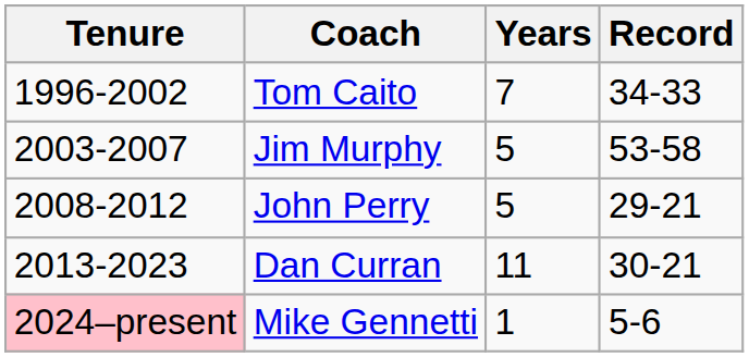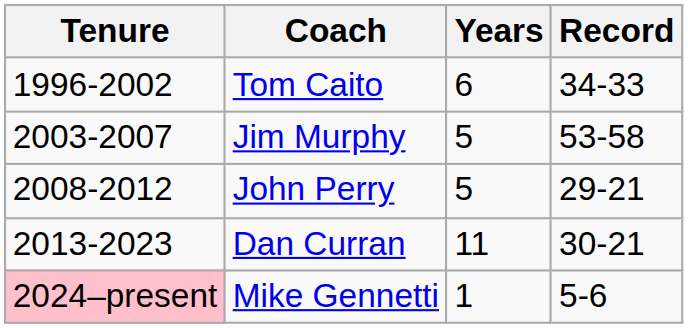 <table class="wikitable">
 <tr>
 <th>Tenure</th>
 <th>Coach</th>
 <th>Years</th>
 <th>Record</th>
 </tr>
 <tr>
 <td>1996-2002</td>
 <td><a href='#'>Tom Caito</a></td>
-<td>7</td>
+<td>6</td>
 <td>34-33</td>
 </tr>
 <tr>
 <td>2003-2007</td>
 <td><a href='#'>Jim Murphy</a></td>
 <td>5</td>
 <td>53-58</td>
 </tr>
 <tr>
 <td>2008-2012</td>
 <td><a href='#'>John Perry</a></td>
 <td>5</td>
 <td>29-21</td>
 </tr>
 <tr>
 <td>2013-2023</td>
 <td><a href='#'>Dan Curran</a></td>
 <td>11</td>
 <td>30-21</td>
 </tr>
 <tr>
 <td style="background: pink;">2024–present</td>
 <td><a href='#'>Mike Gennetti</a></td>
 <td>1</td>
 <td>5-6</td>
 </tr>
 </table>
